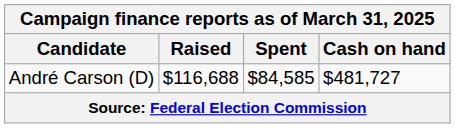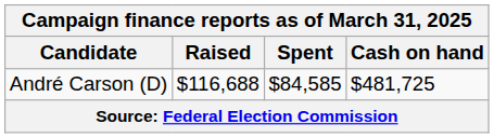 <table class="wikitable sortable">
 <tr>
 <th colspan=4>Campaign finance reports as of March 31, 2025</th>
 </tr>
 <tr style="text-align:center;">
 <th>Candidate</th>
 <th>Raised</th>
 <th>Spent</th>
 <th>Cash on hand</th>
 </tr>
 <tr>
 <td>André Carson (D)</td>
 <td>$116,688</td>
 <td>$84,585</td>
-<td>$481,727</td>
+<td>$481,725</td>
 </tr>
 <tr>
 <th colspan="4"><small>Source: <a href='#'>Federal Election Commission</a></small></th>
 </tr>
 </table>
